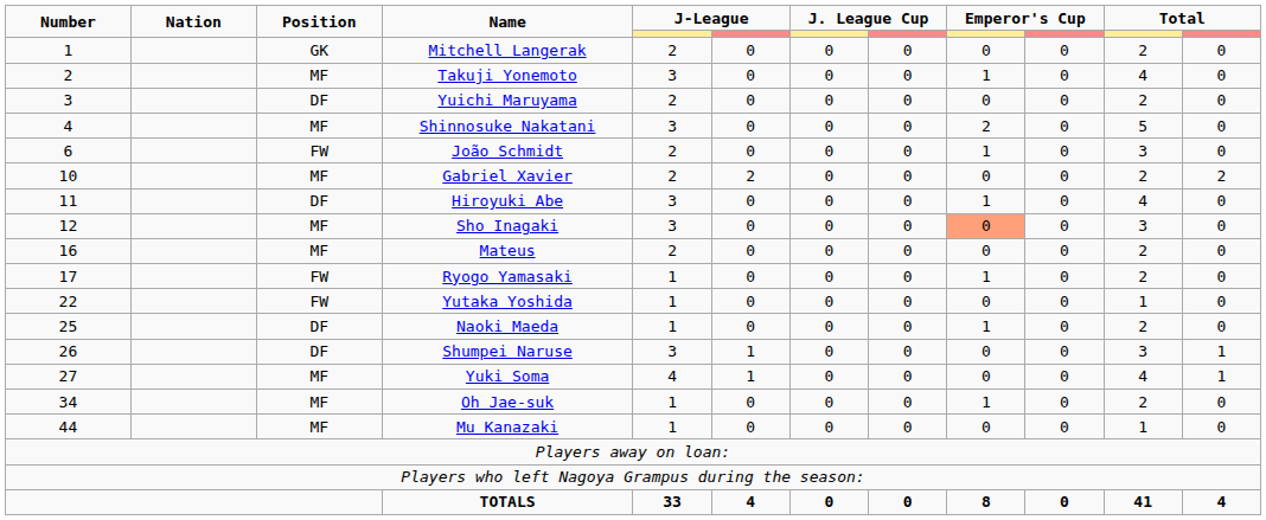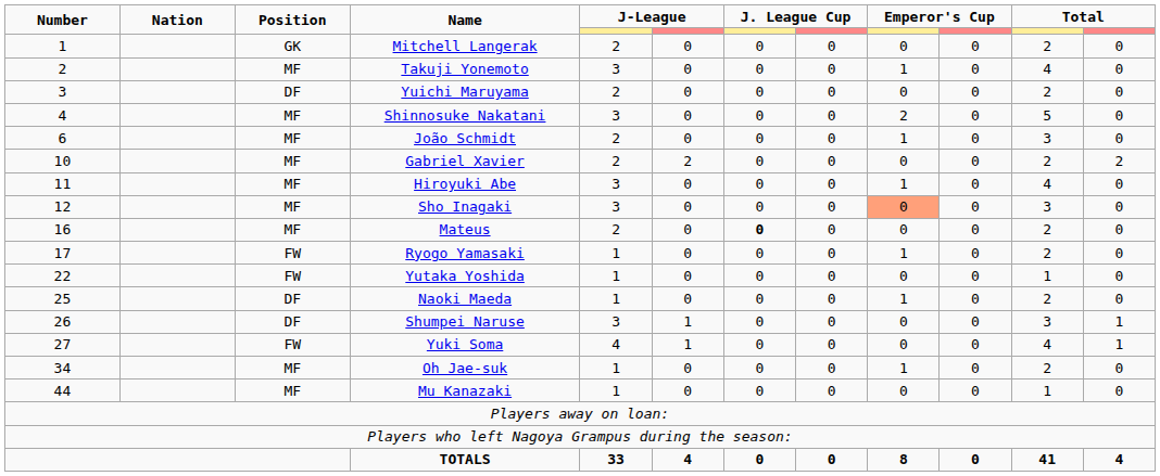 <table class="wikitable" style="font-size: 100%; text-align: center;">
 <tr>
 <td rowspan="2" width="10%" align="center"><strong>Number</strong></td>
 <td rowspan="2" width="10%" align="center"><strong>Nation</strong></td>
 <td rowspan="2" width="10%" align="center"><strong>Position</strong></td>
 <td rowspan="2" width="20%" align="center"><strong>Name</strong></td>
 <td colspan="2" align="center"><strong>J-League</strong></td>
 <td colspan="2" align="center"><strong>J. League Cup</strong></td>
 <td colspan="2" align="center"><strong>Emperor's Cup</strong></td>
 <td colspan="2" align="center"><strong>Total</strong></td>
 </tr>
 <tr>
 <th width=60 style="background: #FFEE99"></th>
 <th width=60 style="background: #FF8888"></th>
 <th width=60 style="background: #FFEE99"></th>
 <th width=60 style="background: #FF8888"></th>
 <th width=60 style="background: #FFEE99"></th>
 <th width=60 style="background: #FF8888"></th>
 <th width=60 style="background: #FFEE99"></th>
 <th width=60 style="background: #FF8888"></th>
 </tr>
 <tr>
 <td>1</td>
 <td></td>
 <td>GK</td>
 <td><a href='#'>Mitchell Langerak</a></td>
 <td>2</td>
 <td>0</td>
 <td>0</td>
 <td>0</td>
 <td>0</td>
 <td>0</td>
 <td>2</td>
 <td>0</td>
 </tr>
 <tr>
 <td>2</td>
 <td></td>
 <td>MF</td>
 <td><a href='#'>Takuji Yonemoto</a></td>
 <td>3</td>
 <td>0</td>
 <td>0</td>
 <td>0</td>
 <td>1</td>
 <td>0</td>
 <td>4</td>
 <td>0</td>
 </tr>
 <tr>
 <td>3</td>
 <td></td>
 <td>DF</td>
 <td><a href='#'>Yuichi Maruyama</a></td>
 <td>2</td>
 <td>0</td>
 <td>0</td>
 <td>0</td>
 <td>0</td>
 <td>0</td>
 <td>2</td>
 <td>0</td>
 </tr>
 <tr>
 <td>4</td>
 <td></td>
 <td>MF</td>
 <td><a href='#'>Shinnosuke Nakatani</a></td>
 <td>3</td>
 <td>0</td>
 <td>0</td>
 <td>0</td>
 <td>2</td>
 <td>0</td>
 <td>5</td>
 <td>0</td>
 </tr>
 <tr>
 <td>6</td>
 <td></td>
-<td>FW</td>
+<td>MF</td>
 <td><a href='#'>João Schmidt</a></td>
 <td>2</td>
 <td>0</td>
 <td>0</td>
 <td>0</td>
 <td>1</td>
 <td>0</td>
 <td>3</td>
 <td>0</td>
 </tr>
 <tr>
 <td>10</td>
 <td></td>
 <td>MF</td>
 <td><a href='#'>Gabriel Xavier</a></td>
 <td>2</td>
 <td>2</td>
 <td>0</td>
 <td>0</td>
 <td>0</td>
 <td>0</td>
 <td>2</td>
 <td>2</td>
 </tr>
 <tr>
 <td>11</td>
 <td></td>
-<td>DF</td>
+<td>MF</td>
 <td><a href='#'>Hiroyuki Abe</a></td>
 <td>3</td>
 <td>0</td>
 <td>0</td>
 <td>0</td>
 <td>1</td>
 <td>0</td>
 <td>4</td>
 <td>0</td>
 </tr>
 <tr>
 <td>12</td>
 <td></td>
 <td>MF</td>
 <td><a href='#'>Sho Inagaki</a></td>
 <td>3</td>
 <td>0</td>
 <td>0</td>
 <td>0</td>
 <td style="background: lightsalmon;">0</td>
 <td>0</td>
 <td>3</td>
 <td>0</td>
 </tr>
 <tr>
 <td>16</td>
 <td></td>
 <td>MF</td>
 <td><a href='#'>Mateus</a></td>
 <td>2</td>
 <td>0</td>
-<td>0</td>
+<td><strong>0</strong></td>
 <td>0</td>
 <td>0</td>
 <td>0</td>
 <td>2</td>
 <td>0</td>
 </tr>
 <tr>
 <td>17</td>
 <td></td>
 <td>FW</td>
 <td><a href='#'>Ryogo Yamasaki</a></td>
 <td>1</td>
 <td>0</td>
 <td>0</td>
 <td>0</td>
 <td>1</td>
 <td>0</td>
 <td>2</td>
 <td>0</td>
 </tr>
 <tr>
 <td>22</td>
 <td></td>
 <td>FW</td>
 <td><a href='#'>Yutaka Yoshida</a></td>
 <td>1</td>
 <td>0</td>
 <td>0</td>
 <td>0</td>
 <td>0</td>
 <td>0</td>
 <td>1</td>
 <td>0</td>
 </tr>
 <tr>
 <td>25</td>
 <td></td>
 <td>DF</td>
 <td><a href='#'>Naoki Maeda</a></td>
 <td>1</td>
 <td>0</td>
 <td>0</td>
 <td>0</td>
 <td>1</td>
 <td>0</td>
 <td>2</td>
 <td>0</td>
 </tr>
 <tr>
 <td>26</td>
 <td></td>
 <td>DF</td>
 <td><a href='#'>Shumpei Naruse</a></td>
 <td>3</td>
 <td>1</td>
 <td>0</td>
 <td>0</td>
 <td>0</td>
 <td>0</td>
 <td>3</td>
 <td>1</td>
 </tr>
 <tr>
 <td>27</td>
 <td></td>
-<td>MF</td>
+<td>FW</td>
 <td><a href='#'>Yuki Soma</a></td>
 <td>4</td>
 <td>1</td>
 <td>0</td>
 <td>0</td>
 <td>0</td>
 <td>0</td>
 <td>4</td>
 <td>1</td>
 </tr>
 <tr>
 <td>34</td>
 <td></td>
 <td>MF</td>
 <td><a href='#'>Oh Jae-suk</a></td>
 <td>1</td>
 <td>0</td>
 <td>0</td>
 <td>0</td>
 <td>1</td>
 <td>0</td>
 <td>2</td>
 <td>0</td>
 </tr>
 <tr>
 <td>44</td>
 <td></td>
 <td>MF</td>
 <td><a href='#'>Mu Kanazaki</a></td>
 <td>1</td>
 <td>0</td>
 <td>0</td>
 <td>0</td>
 <td>0</td>
 <td>0</td>
 <td>1</td>
 <td>0</td>
 </tr>
 <tr>
 <td colspan="14"><em>Players away on loan:</em></td>
 </tr>
 <tr>
 <td colspan="14"><em>Players who left Nagoya Grampus during the season:</em></td>
 </tr>
 <tr>
 <td colspan="3"></td>
 <td><strong>TOTALS</strong></td>
 <td><strong>33</strong></td>
 <td><strong>4</strong></td>
 <td><strong>0</strong></td>
 <td><strong>0</strong></td>
 <td><strong>8</strong></td>
 <td><strong>0</strong></td>
 <td><strong>41</strong></td>
 <td><strong>4</strong></td>
 </tr>
 </table>
